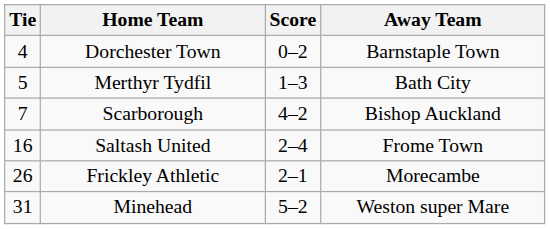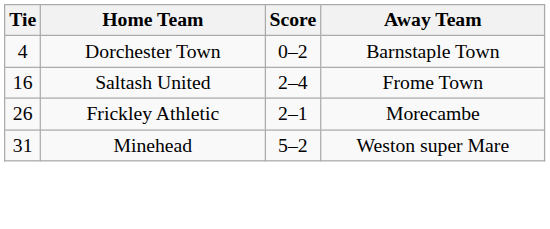 <table class="wikitable" style="text-align:center;">
 <tr>
 <th width=20>Tie</th>
 <th width=175>Home Team</th>
 <th width=20>Score</th>
 <th width=175>Away Team</th>
 </tr>
 <tr>
 <td>4</td>
 <td>Dorchester Town</td>
 <td>0–2</td>
 <td>Barnstaple Town</td>
-</tr>
-<tr>
-<td>5</td>
-<td>Merthyr Tydfil</td>
-<td>1–3</td>
-<td>Bath City</td>
-</tr>
-<tr>
-<td>7</td>
-<td>Scarborough</td>
-<td>4–2</td>
-<td>Bishop Auckland</td>
 </tr>
 <tr>
 <td>16</td>
 <td>Saltash United</td>
 <td>2–4</td>
 <td>Frome Town</td>
 </tr>
 <tr>
 <td>26</td>
 <td>Frickley Athletic</td>
 <td>2–1</td>
 <td>Morecambe</td>
 </tr>
 <tr>
 <td>31</td>
 <td>Minehead</td>
 <td>5–2</td>
 <td>Weston super Mare</td>
 </tr>
 </table>
